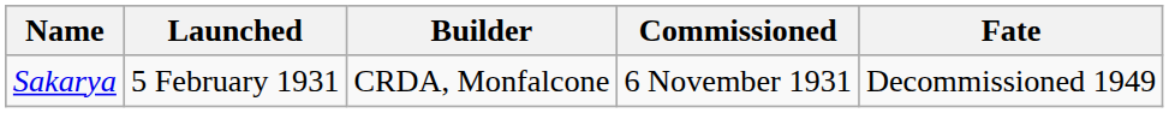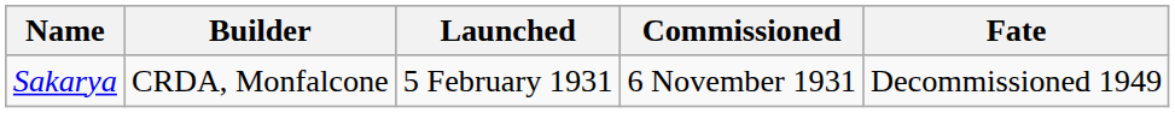 <table class="wikitable">
 <tr>
 <th>Name</th>
+<th>Builder</th>
 <th>Launched</th>
-<th>Builder</th>
 <th>Commissioned</th>
 <th>Fate</th>
 </tr>
 <tr>
 <td><em><a href='#'>Sakarya</a></em></td>
+<td> CRDA, Monfalcone</td>
 <td>5 February 1931</td>
-<td> CRDA, Monfalcone</td>
 <td>6 November 1931</td>
 <td>Decommissioned 1949</td>
 </tr>
 </table>
